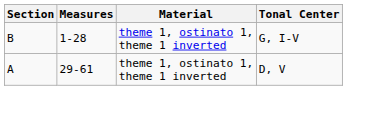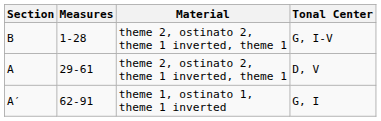 <table class="wikitable">
 <tr>
 <th>Section</th>
 <th>Measures</th>
 <th>Material</th>
 <th>Tonal Center</th>
 </tr>
 <tr>
 <td>B</td>
 <td>1-28</td>
-<td><a href='#'>theme</a> 1, <a href='#'>ostinato</a> 1,<br>theme 1 <a href='#'>inverted</a></td>
+<td>theme 2, ostinato 2,<br>theme 1 inverted, theme 1</td>
 <td>G, I-V</td>
 </tr>
 <tr>
 <td>A</td>
 <td>29-61</td>
-<td>theme 1, ostinato 1,<br>theme 1 inverted</td>
+<td>theme 2, ostinato 2,<br>theme 1 inverted, theme 1</td>
 <td>D, V</td>
 </tr>
+<tr>
+<td>A′</td>
+<td>62-91</td>
+<td>theme 1, ostinato 1,<br>theme 1 inverted</td>
+<td>G, I</td>
+</tr>
 </table>
